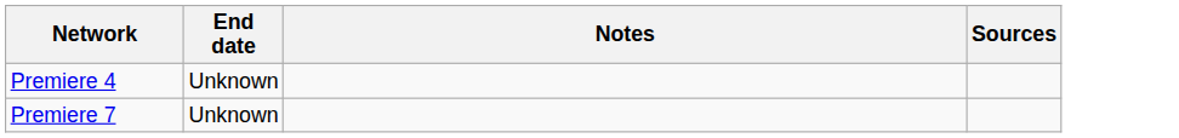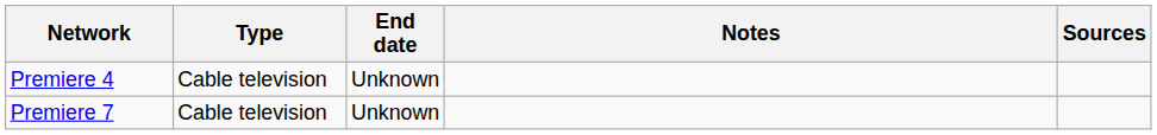 <table class="wikitable">
 <tr>
 <th style="text-align:center; width:125px">Network</th>
+<th style="text-align:center; width:130px">Type</th>
 <th style="text-align:center; width:60px">End date</th>
 <th style="text-align:center; width:500px">Notes</th>
 <th style="text-align:center; width:30px">Sources</th>
 </tr>
 <tr>
 <td><a href='#'>Premiere 4</a></td>
+<td>Cable television</td>
 <td>Unknown</td>
 <td></td>
 <td></td>
 </tr>
 <tr>
 <td><a href='#'>Premiere 7</a></td>
+<td>Cable television</td>
 <td>Unknown</td>
 <td></td>
 <td></td>
 </tr>
 </table>
